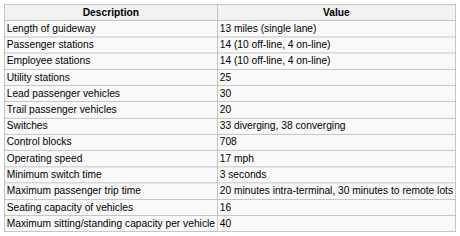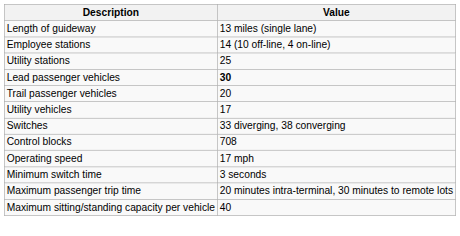 <table class="wikitable">
 <tr>
 <th>Description</th>
 <th>Value</th>
 </tr>
 <tr>
 <td>Length of guideway</td>
 <td>13 miles (single lane)</td>
-</tr>
-<tr>
-<td>Passenger stations</td>
-<td>14 (10 off-line, 4 on-line)</td>
 </tr>
 <tr>
 <td>Employee stations</td>
 <td>14 (10 off-line, 4 on-line)</td>
 </tr>
 <tr>
 <td>Utility stations</td>
 <td>25</td>
 </tr>
 <tr>
 <td>Lead passenger vehicles</td>
-<td>30</td>
+<td><strong>30</strong></td>
 </tr>
 <tr>
 <td>Trail passenger vehicles</td>
 <td>20</td>
+</tr>
+<tr>
+<td>Utility vehicles</td>
+<td>17</td>
 </tr>
 <tr>
 <td>Switches</td>
 <td>33 diverging, 38 converging</td>
 </tr>
 <tr>
 <td>Control blocks</td>
 <td>708</td>
 </tr>
 <tr>
 <td>Operating speed</td>
 <td>17 mph</td>
 </tr>
 <tr>
 <td>Minimum switch time</td>
 <td>3 seconds</td>
 </tr>
 <tr>
 <td>Maximum passenger trip time</td>
 <td>20 minutes intra-terminal, 30 minutes to remote lots</td>
 </tr>
 <tr>
-<td>Seating capacity of vehicles</td>
-<td>16</td>
-</tr>
-<tr>
 <td>Maximum sitting/standing capacity per vehicle</td>
 <td>40</td>
 </tr>
 </table>
